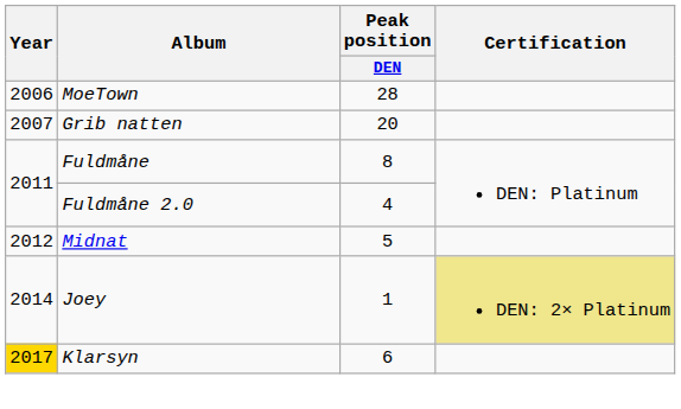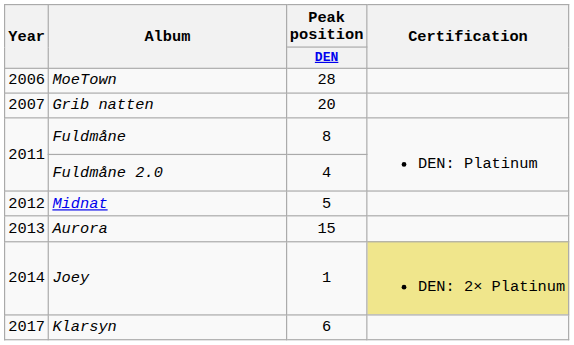 <table class="wikitable plainrowheaders" style="text-align:left;" border="1">
 <tr>
 <th scope="col" rowspan="2">Year</th>
 <th scope="col" rowspan="2" style="width:15em;">Album</th>
 <th scope="col" colspan="1">Peak<br>position</th>
 <th scope="col" rowspan="2">Certification</th>
 </tr>
 <tr>
 <th scope="col" style="width:3em;font-size:85%;"><a href='#'>DEN</a><br></th>
 </tr>
 <tr>
 <td>2006</td>
 <td><em>MoeTown</em></td>
 <td style="text-align:center;">28</td>
 <td></td>
 </tr>
 <tr>
 <td>2007</td>
 <td><em>Grib natten</em></td>
 <td style="text-align:center;">20</td>
 <td></td>
 </tr>
 <tr>
 <td rowspan="2">2011</td>
 <td><em>Fuldmåne</em></td>
 <td style="text-align:center;">8</td>
 <td rowspan="2"><br><ul><li>DEN: Platinum</li></ul></td>
 </tr>
 <tr>
 <td><em>Fuldmåne 2.0</em></td>
 <td style="text-align:center;">4</td>
 </tr>
 <tr>
 <td>2012</td>
 <td><em><a href='#'>Midnat</a></em></td>
 <td style="text-align:center;">5</td>
 <td></td>
 </tr>
 <tr>
+<td>2013</td>
+<td><em>Aurora</em></td>
+<td style="text-align:center;">15</td>
+<td></td>
+</tr>
+<tr>
 <td>2014</td>
 <td><em>Joey</em></td>
 <td style="text-align:center;">1</td>
 <td style="background: khaki;"><br><ul><li>DEN: 2× Platinum </li></ul></td>
 </tr>
 <tr>
-<td style="background: gold;">2017</td>
+<td>2017</td>
 <td><em>Klarsyn</em></td>
 <td style="text-align:center;">6</td>
 <td></td>
 </tr>
 </table>
